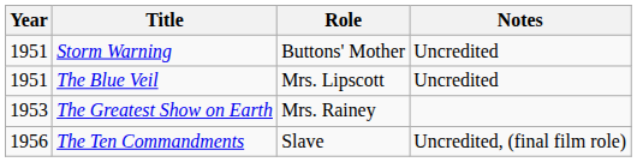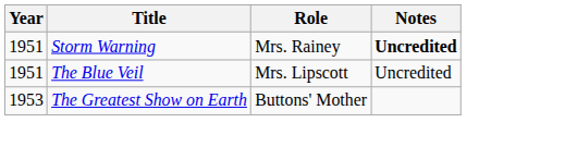 <table class="wikitable">
 <tr>
 <th>Year</th>
 <th>Title</th>
 <th>Role</th>
 <th>Notes</th>
 </tr>
 <tr>
 <td>1951</td>
 <td><em><a href='#'>Storm Warning</a></em></td>
-<td>Buttons' Mother</td>
-<td>Uncredited</td>
+<td>Mrs. Rainey</td>
+<td><strong>Uncredited</strong></td>
 </tr>
 <tr>
 <td>1951</td>
 <td><em><a href='#'>The Blue Veil</a></em></td>
 <td>Mrs. Lipscott</td>
 <td>Uncredited</td>
 </tr>
 <tr>
 <td>1953</td>
 <td><em><a href='#'>The Greatest Show on Earth</a></em></td>
-<td>Mrs. Rainey</td>
+<td>Buttons' Mother</td>
 <td></td>
 </tr>
-<tr>
-<td>1956</td>
-<td><em><a href='#'>The Ten Commandments</a></em></td>
-<td>Slave</td>
-<td>Uncredited, (final film role)</td>
-</tr>
 </table>
